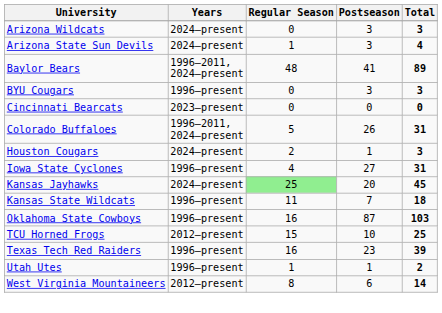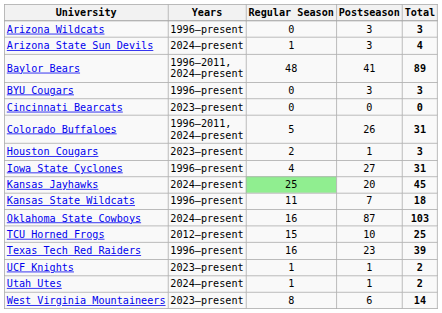 <table class="wikitable sortable">
 <tr>
 <th scope="col">University</th>
 <th scope="col">Years</th>
 <th scope="col">Regular Season</th>
 <th scope="col">Postseason</th>
 <th scope="col">Total</th>
 </tr>
 <tr>
 </tr>
 <tr>
 <td><a href='#'>Arizona Wildcats</a></td>
-<td>2024–present</td>
+<td>1996–present</td>
 <td style="text-align: center;">0</td>
 <td style="text-align: center;">3</td>
 <td style="text-align: center;"><strong>3</strong></td>
 </tr>
 <tr>
 <td><a href='#'>Arizona State Sun Devils</a></td>
 <td>2024–present</td>
 <td style="text-align: center;">1</td>
 <td style="text-align: center;">3</td>
 <td style="text-align: center;"><strong>4</strong></td>
 </tr>
 <tr>
 <td><a href='#'>Baylor Bears</a></td>
 <td>1996–2011,<br>2024–present</td>
 <td style="text-align: center;">48</td>
 <td style="text-align: center;">41</td>
 <td style="text-align: center;"><strong>89</strong></td>
 </tr>
 <tr>
 <td><a href='#'>BYU Cougars</a></td>
 <td>1996–present</td>
 <td style="text-align: center;">0</td>
 <td style="text-align: center;">3</td>
 <td style="text-align: center;"><strong>3</strong></td>
 </tr>
 <tr>
 <td><a href='#'>Cincinnati Bearcats</a></td>
 <td>2023–present</td>
 <td style="text-align: center;">0</td>
 <td style="text-align: center;">0</td>
 <td style="text-align: center;"><strong>0</strong></td>
 </tr>
 <tr>
 <td><a href='#'>Colorado Buffaloes</a></td>
 <td>1996–2011,<br>2024–present</td>
 <td style="text-align: center;">5</td>
 <td style="text-align: center;">26</td>
 <td style="text-align: center;"><strong>31</strong></td>
 </tr>
 <tr>
 <td><a href='#'>Houston Cougars</a></td>
-<td>2024–present</td>
+<td>2023–present</td>
 <td style="text-align: center;">2</td>
 <td style="text-align: center;">1</td>
 <td style="text-align: center;"><strong>3</strong></td>
 </tr>
 <tr>
 <td><a href='#'>Iowa State Cyclones</a></td>
 <td>1996–present</td>
 <td style="text-align: center;">4</td>
 <td style="text-align: center;">27</td>
 <td style="text-align: center;"><strong>31</strong></td>
 </tr>
 <tr>
 <td><a href='#'>Kansas Jayhawks</a></td>
 <td>2024–present</td>
 <td style="background: lightgreen; text-align: center;">25</td>
 <td style="text-align: center;">20</td>
 <td style="text-align: center;"><strong>45</strong></td>
 </tr>
 <tr>
 <td><a href='#'>Kansas State Wildcats</a></td>
 <td>1996–present</td>
 <td style="text-align: center;">11</td>
 <td style="text-align: center;">7</td>
 <td style="text-align: center;"><strong>18</strong></td>
 </tr>
 <tr>
 <td><a href='#'>Oklahoma State Cowboys</a></td>
-<td>1996–present</td>
+<td>2024–present</td>
 <td style="text-align: center;">16</td>
 <td style="text-align: center;">87</td>
 <td style="text-align: center;"><strong>103</strong></td>
 </tr>
 <tr>
 <td><a href='#'>TCU Horned Frogs</a></td>
 <td>2012–present</td>
 <td style="text-align: center;">15</td>
 <td style="text-align: center;">10</td>
 <td style="text-align: center;"><strong>25</strong></td>
 </tr>
 <tr>
 <td><a href='#'>Texas Tech Red Raiders</a></td>
 <td>1996–present</td>
 <td style="text-align: center;">16</td>
 <td style="text-align: center;">23</td>
 <td style="text-align: center;"><strong>39</strong></td>
 </tr>
 <tr>
+<td><a href='#'>UCF Knights</a></td>
+<td>2023–present</td>
+<td style="text-align: center;">1</td>
+<td style="text-align: center;">1</td>
+<td style="text-align: center;"><strong>2</strong></td>
+</tr>
+<tr>
 <td><a href='#'>Utah Utes</a></td>
-<td>1996–present</td>
+<td>2024–present</td>
 <td style="text-align: center;">1</td>
 <td style="text-align: center;">1</td>
 <td style="text-align: center;"><strong>2</strong></td>
 </tr>
 <tr>
 <td><a href='#'>West Virginia Mountaineers</a></td>
-<td>2012–present</td>
+<td>2023–present</td>
 <td style="text-align: center;">8</td>
 <td style="text-align: center;">6</td>
 <td style="text-align: center;"><strong>14</strong></td>
 </tr>
 </table>
